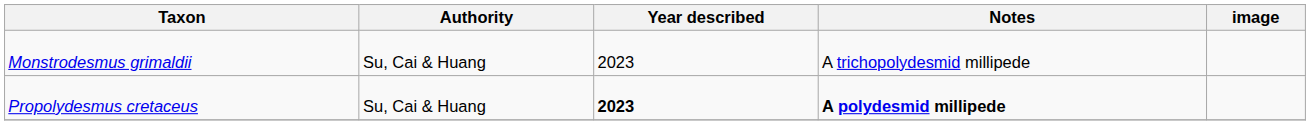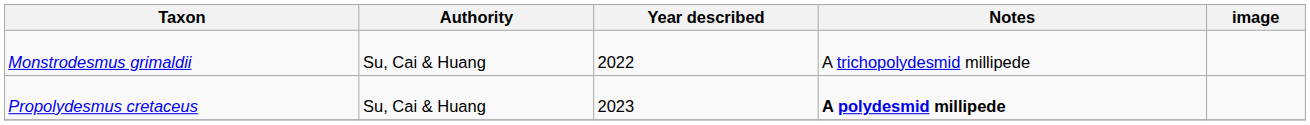 <table class="wikitable sortable" align="center" width="100%">
 <tr>
 <th>Taxon</th>
 <th>Authority</th>
 <th>Year described</th>
 <th>Notes</th>
 <th>image</th>
 </tr>
 <tr>
 <td><br><em><a href='#'>Monstrodesmus grimaldii</a></em></td>
 <td><br>Su, Cai & Huang</td>
-<td><br>2023</td>
+<td><br>2022</td>
 <td><br>A <a href='#'>trichopolydesmid</a> millipede</td>
 <td></td>
 </tr>
 <tr>
 <td><br><em><a href='#'>Propolydesmus cretaceus</a></em></td>
 <td><br>Su, Cai & Huang</td>
-<td><strong><br>2023</strong></td>
+<td><br>2023</td>
 <td><strong><br>A <a href='#'>polydesmid</a> millipede</strong></td>
 <td></td>
 </tr>
 <tr>
 </tr>
 </table>
